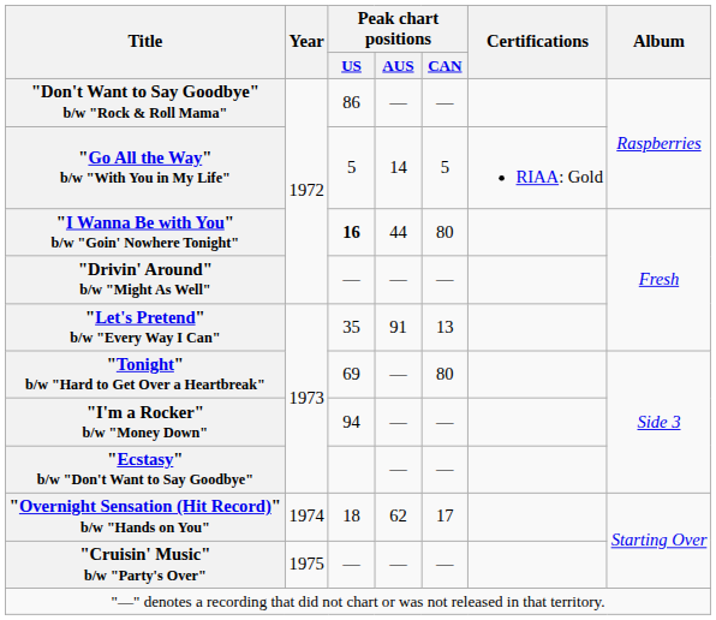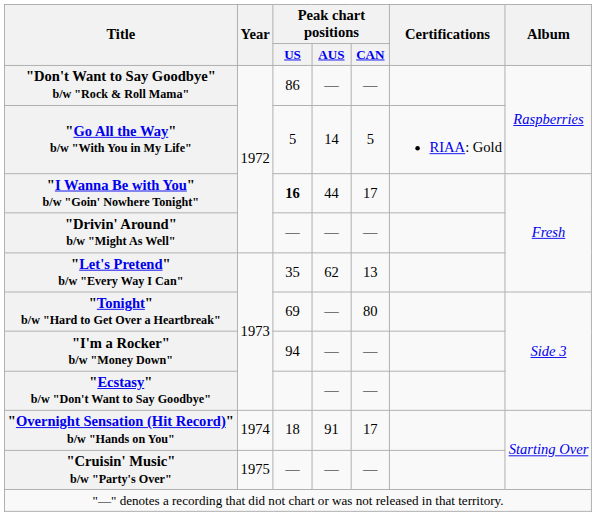 <table class="wikitable plainrowheaders" style="text-align:center;">
 <tr>
 <th rowspan="2" scope="col">Title</th>
 <th rowspan="2" scope="col">Year</th>
 <th colspan="3" scope="col">Peak chart positions</th>
 <th rowspan="2">Certifications</th>
 <th rowspan="2">Album</th>
 </tr>
 <tr>
 <th scope="col" style="width:2.5em;font-size:90%;"><a href='#'>US</a><br></th>
 <th scope="col" style="width:2.5em;font-size:90%;"><a href='#'>AUS</a><br></th>
 <th scope="col" style="width:2.5em;font-size:90%;"><a href='#'>CAN</a><br></th>
 </tr>
 <tr>
 <th scope="row">"Don't Want to Say Goodbye"<br><small>b/w "Rock & Roll Mama"</small></th>
 <td rowspan="4">1972</td>
 <td>86</td>
 <td>—</td>
 <td>—</td>
 <td></td>
 <td rowspan="2"><em><a href='#'>Raspberries</a></em></td>
 </tr>
 <tr>
 <th scope="row">"<a href='#'>Go All the Way</a>"<br><small>b/w "With You in My Life"</small></th>
 <td>5</td>
 <td>14</td>
 <td>5</td>
 <td><br><ul><li><a href='#'>RIAA</a>: Gold</li></ul></td>
 </tr>
 <tr>
 <th scope="row">"<a href='#'>I Wanna Be with You</a>"<br><small>b/w "Goin' Nowhere Tonight"</small></th>
 <td><strong>16</strong></td>
 <td>44</td>
-<td>80</td>
+<td>17</td>
 <td></td>
 <td rowspan="3"><em><a href='#'>Fresh</a></em></td>
 </tr>
 <tr>
 <th scope="row">"Drivin' Around"<br><small>b/w "Might As Well"</small></th>
 <td>—</td>
 <td>—</td>
 <td>—</td>
 <td></td>
 </tr>
 <tr>
 <th scope="row">"<a href='#'>Let's Pretend</a>"<br><small>b/w "Every Way I Can"</small></th>
 <td rowspan="4">1973</td>
 <td>35</td>
-<td>91</td>
+<td>62</td>
 <td>13</td>
 <td></td>
 </tr>
 <tr>
 <th scope="row">"<a href='#'>Tonight</a>"<br><small>b/w "Hard to Get Over a Heartbreak"</small></th>
 <td>69</td>
 <td>—</td>
 <td>80</td>
 <td></td>
 <td rowspan="3"><em><a href='#'>Side 3</a></em></td>
 </tr>
 <tr>
 <th scope="row">"I'm a Rocker"<br><small>b/w "Money Down"</small></th>
 <td>94</td>
 <td>—</td>
 <td>—</td>
 <td></td>
 </tr>
 <tr>
 <th scope="row">"<a href='#'>Ecstasy</a>"<br><small>b/w "Don't Want to Say Goodbye"</small></th>
 <td></td>
 <td>—</td>
 <td>—</td>
 <td></td>
 </tr>
 <tr>
 <th scope="row">"<a href='#'>Overnight Sensation (Hit Record)</a>"<br><small>b/w "Hands on You"</small></th>
 <td>1974</td>
 <td>18</td>
-<td>62</td>
+<td>91</td>
 <td>17</td>
 <td></td>
 <td rowspan="2"><em><a href='#'>Starting Over</a></em></td>
 </tr>
 <tr>
 <th scope="row">"Cruisin' Music"<br><small>b/w "Party's Over"</small></th>
 <td>1975</td>
 <td>—</td>
 <td>—</td>
 <td>—</td>
 <td></td>
 </tr>
 <tr>
 <td colspan="7" style="font-size:90%">"—" denotes a recording that did not chart or was not released in that territory.</td>
 </tr>
 </table>
